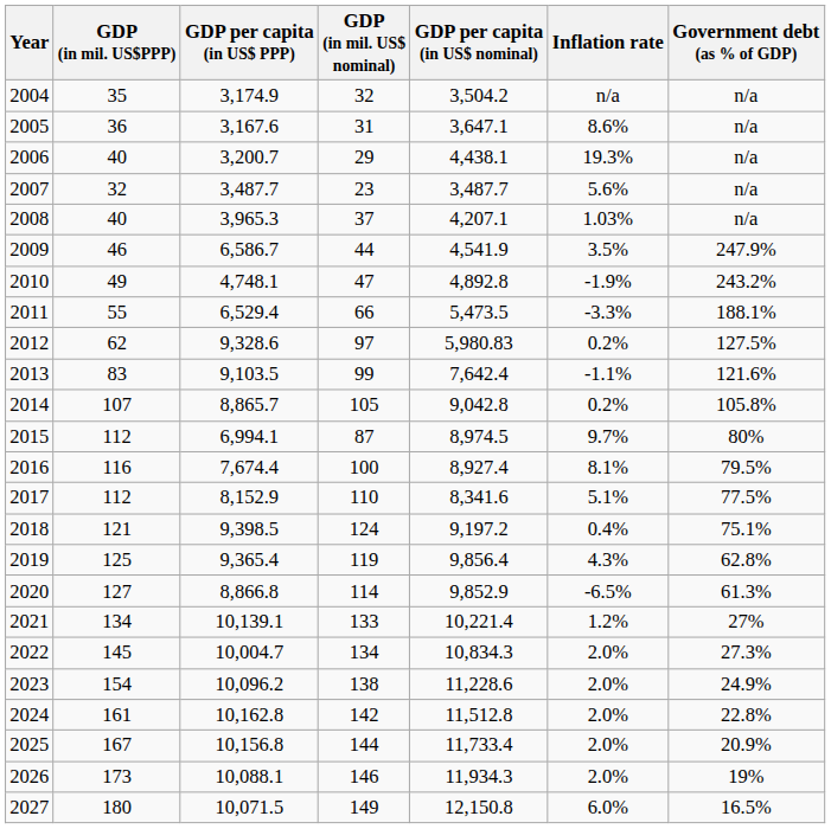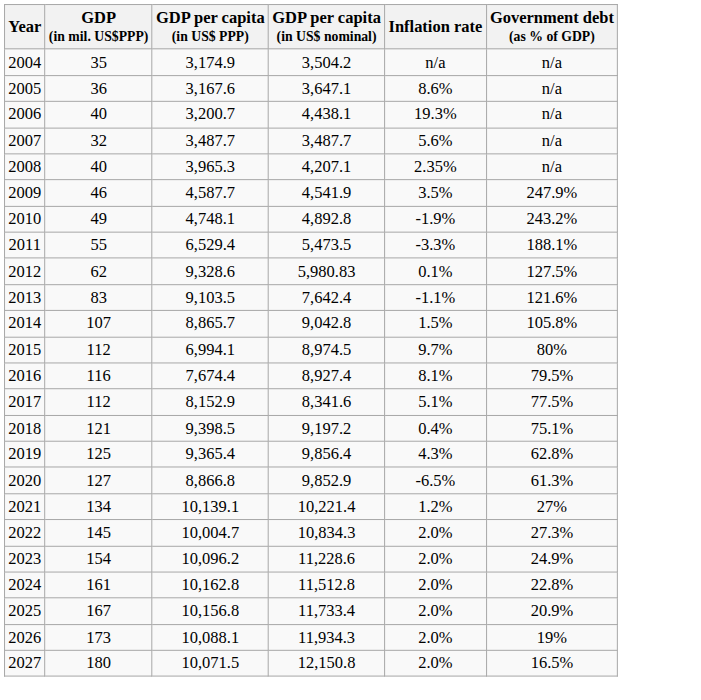 <table class="wikitable" style="text-align: center;">
 <tr>
 <th>Year</th>
 <th>GDP<br><small>(in mil. US$PPP)</small></th>
 <th>GDP per capita<br><small>(in US$ PPP)</small></th>
-<th>GDP<br><small>(in mil. US$<br>nominal)</small></th>
 <th>GDP per capita<br><small>(in US$ nominal)</small></th>
 <th>Inflation rate</th>
 <th>Government debt<br><small>(as % of GDP)</small></th>
 </tr>
 <tr>
 <td>2004</td>
 <td>35</td>
 <td>3,174.9</td>
-<td>32</td>
 <td>3,504.2</td>
 <td>n/a</td>
 <td>n/a</td>
 </tr>
 <tr>
 <td>2005</td>
 <td>36</td>
 <td>3,167.6</td>
-<td>31</td>
 <td>3,647.1</td>
 <td>8.6%</td>
 <td>n/a</td>
 </tr>
 <tr>
 <td>2006</td>
 <td>40</td>
 <td>3,200.7</td>
-<td>29</td>
 <td>4,438.1</td>
 <td>19.3%</td>
 <td>n/a</td>
 </tr>
 <tr>
 <td>2007</td>
 <td>32</td>
 <td>3,487.7</td>
-<td>23</td>
 <td>3,487.7</td>
 <td>5.6%</td>
 <td>n/a</td>
 </tr>
 <tr>
 <td>2008</td>
 <td>40</td>
 <td>3,965.3</td>
-<td>37</td>
 <td>4,207.1</td>
-<td>1.03%</td>
+<td>2.35%</td>
 <td>n/a</td>
 </tr>
 <tr>
 <td>2009</td>
 <td>46</td>
-<td>6,586.7</td>
-<td>44</td>
+<td>4,587.7</td>
 <td>4,541.9</td>
 <td>3.5%</td>
 <td>247.9%</td>
 </tr>
 <tr>
 <td>2010</td>
 <td>49</td>
 <td>4,748.1</td>
-<td>47</td>
 <td>4,892.8</td>
 <td>-1.9%</td>
 <td>243.2%</td>
 </tr>
 <tr>
 <td>2011</td>
 <td>55</td>
 <td>6,529.4</td>
-<td>66</td>
 <td>5,473.5</td>
 <td>-3.3%</td>
 <td>188.1%</td>
 </tr>
 <tr>
 <td>2012</td>
 <td>62</td>
 <td>9,328.6</td>
-<td>97</td>
 <td>5,980.83</td>
-<td>0.2%</td>
+<td>0.1%</td>
 <td>127.5%</td>
 </tr>
 <tr>
 <td>2013</td>
 <td>83</td>
 <td>9,103.5</td>
-<td>99</td>
 <td>7,642.4</td>
 <td>-1.1%</td>
 <td>121.6%</td>
 </tr>
 <tr>
 <td>2014</td>
 <td>107</td>
 <td>8,865.7</td>
-<td>105</td>
 <td>9,042.8</td>
-<td>0.2%</td>
+<td>1.5%</td>
 <td>105.8%</td>
 </tr>
 <tr>
 <td>2015</td>
 <td>112</td>
 <td>6,994.1</td>
-<td>87</td>
 <td>8,974.5</td>
 <td>9.7%</td>
 <td>80%</td>
 </tr>
 <tr>
 <td>2016</td>
 <td>116</td>
 <td>7,674.4</td>
-<td>100</td>
 <td>8,927.4</td>
 <td>8.1%</td>
 <td>79.5%</td>
 </tr>
 <tr>
 <td>2017</td>
 <td>112</td>
 <td>8,152.9</td>
-<td>110</td>
 <td>8,341.6</td>
 <td>5.1%</td>
 <td>77.5%</td>
 </tr>
 <tr>
 <td>2018</td>
 <td>121</td>
 <td>9,398.5</td>
-<td>124</td>
 <td>9,197.2</td>
 <td>0.4%</td>
 <td>75.1%</td>
 </tr>
 <tr>
 <td>2019</td>
 <td>125</td>
 <td>9,365.4</td>
-<td>119</td>
 <td>9,856.4</td>
 <td>4.3%</td>
 <td>62.8%</td>
 </tr>
 <tr>
 <td>2020</td>
 <td>127</td>
 <td>8,866.8</td>
-<td>114</td>
 <td>9,852.9</td>
 <td>-6.5%</td>
 <td>61.3%</td>
 </tr>
 <tr>
 <td>2021</td>
 <td>134</td>
 <td>10,139.1</td>
-<td>133</td>
 <td>10,221.4</td>
 <td>1.2%</td>
 <td>27%</td>
 </tr>
 <tr>
 <td>2022</td>
 <td>145</td>
 <td>10,004.7</td>
-<td>134</td>
 <td>10,834.3</td>
 <td>2.0%</td>
 <td>27.3%</td>
 </tr>
 <tr>
 <td>2023</td>
 <td>154</td>
 <td>10,096.2</td>
-<td>138</td>
 <td>11,228.6</td>
 <td>2.0%</td>
 <td>24.9%</td>
 </tr>
 <tr>
 <td>2024</td>
 <td>161</td>
 <td>10,162.8</td>
-<td>142</td>
 <td>11,512.8</td>
 <td>2.0%</td>
 <td>22.8%</td>
 </tr>
 <tr>
 <td>2025</td>
 <td>167</td>
 <td>10,156.8</td>
-<td>144</td>
 <td>11,733.4</td>
 <td>2.0%</td>
 <td>20.9%</td>
 </tr>
 <tr>
 <td>2026</td>
 <td>173</td>
 <td>10,088.1</td>
-<td>146</td>
 <td>11,934.3</td>
 <td>2.0%</td>
 <td>19%</td>
 </tr>
 <tr>
 <td>2027</td>
 <td>180</td>
 <td>10,071.5</td>
-<td>149</td>
 <td>12,150.8</td>
-<td>6.0%</td>
+<td>2.0%</td>
 <td>16.5%</td>
 </tr>
 </table>
